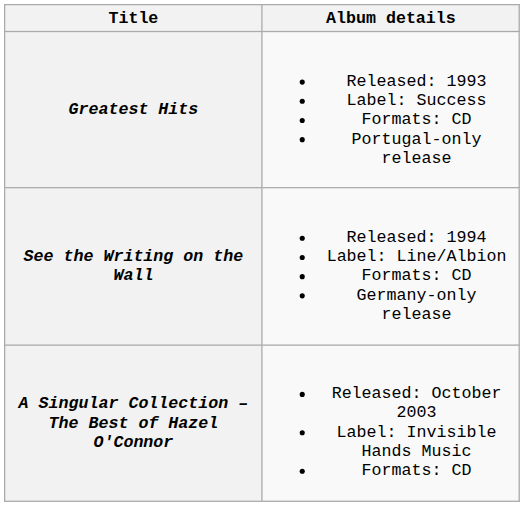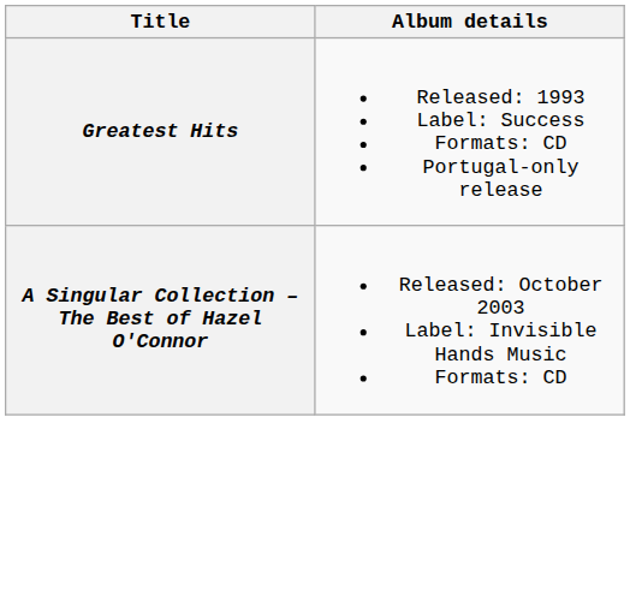 <table class="wikitable plainrowheaders" style="text-align:center;">
 <tr>
 <th scope="col" style="width:15em;">Title</th>
 <th scope="col" style="width:15em;">Album details</th>
 </tr>
 <tr>
 <th scope="row"><em>Greatest Hits</em></th>
 <td><br><ul><li>Released: 1993</li><li>Label: Success</li><li>Formats: CD</li><li>Portugal-only release</li></ul></td>
 </tr>
 <tr>
-<th scope="row"><em>See the Writing on the Wall</em></th>
-<td><br><ul><li>Released: 1994</li><li>Label: Line/Albion</li><li>Formats: CD</li><li>Germany-only release</li></ul></td>
-</tr>
-<tr>
 <th scope="row"><em>A Singular Collection – The Best of Hazel O'Connor</em></th>
 <td><br><ul><li>Released: October 2003</li><li>Label: Invisible Hands Music</li><li>Formats: CD</li></ul></td>
 </tr>
 </table>
